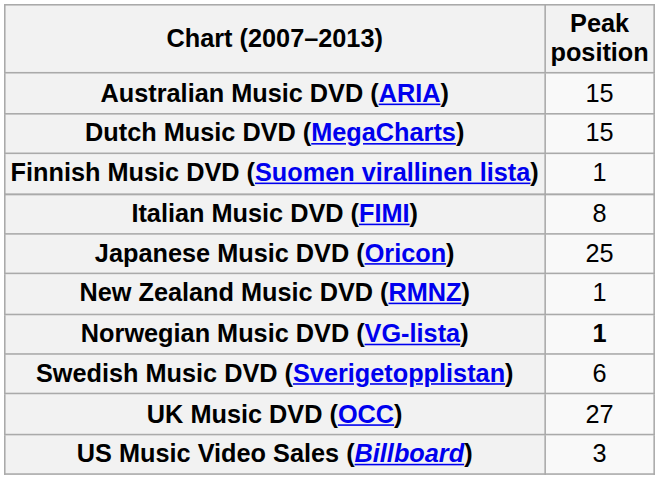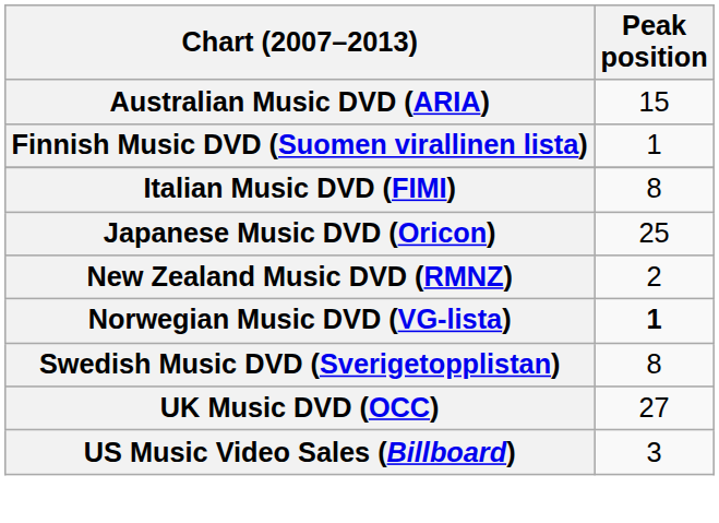 <table class="wikitable sortable plainrowheaders" style="text-align:center">
 <tr>
 <th>Chart (2007–2013)</th>
 <th>Peak<br>position</th>
 </tr>
 <tr>
 <th scope="row">Australian Music DVD (<a href='#'>ARIA</a>)</th>
-<td>15</td>
-</tr>
-<tr>
-<th scope="row">Dutch Music DVD (<a href='#'>MegaCharts</a>)</th>
 <td>15</td>
 </tr>
 <tr>
 <th scope="row">Finnish Music DVD (<a href='#'>Suomen virallinen lista</a>)</th>
 <td>1</td>
 </tr>
 <tr>
 </tr>
 <tr>
 <th scope="row">Italian Music DVD (<a href='#'>FIMI</a>)</th>
 <td>8</td>
 </tr>
 <tr>
 <th scope="row">Japanese Music DVD (<a href='#'>Oricon</a>)</th>
 <td>25</td>
 </tr>
 <tr>
 <th scope="row">New Zealand Music DVD (<a href='#'>RMNZ</a>)</th>
-<td>1</td>
+<td>2</td>
 </tr>
 <tr>
 <th scope="row">Norwegian Music DVD (<a href='#'>VG-lista</a>)</th>
 <td><strong>1</strong></td>
 </tr>
 <tr>
 <th scope="row">Swedish Music DVD (<a href='#'>Sverigetopplistan</a>)</th>
-<td>6</td>
+<td>8</td>
 </tr>
 <tr>
 <th scope="row">UK Music DVD (<a href='#'>OCC</a>)</th>
 <td>27</td>
 </tr>
 <tr>
 <th scope="row">US Music Video Sales (<a href='#'><em>Billboard</em></a>)</th>
 <td>3</td>
 </tr>
 </table>
